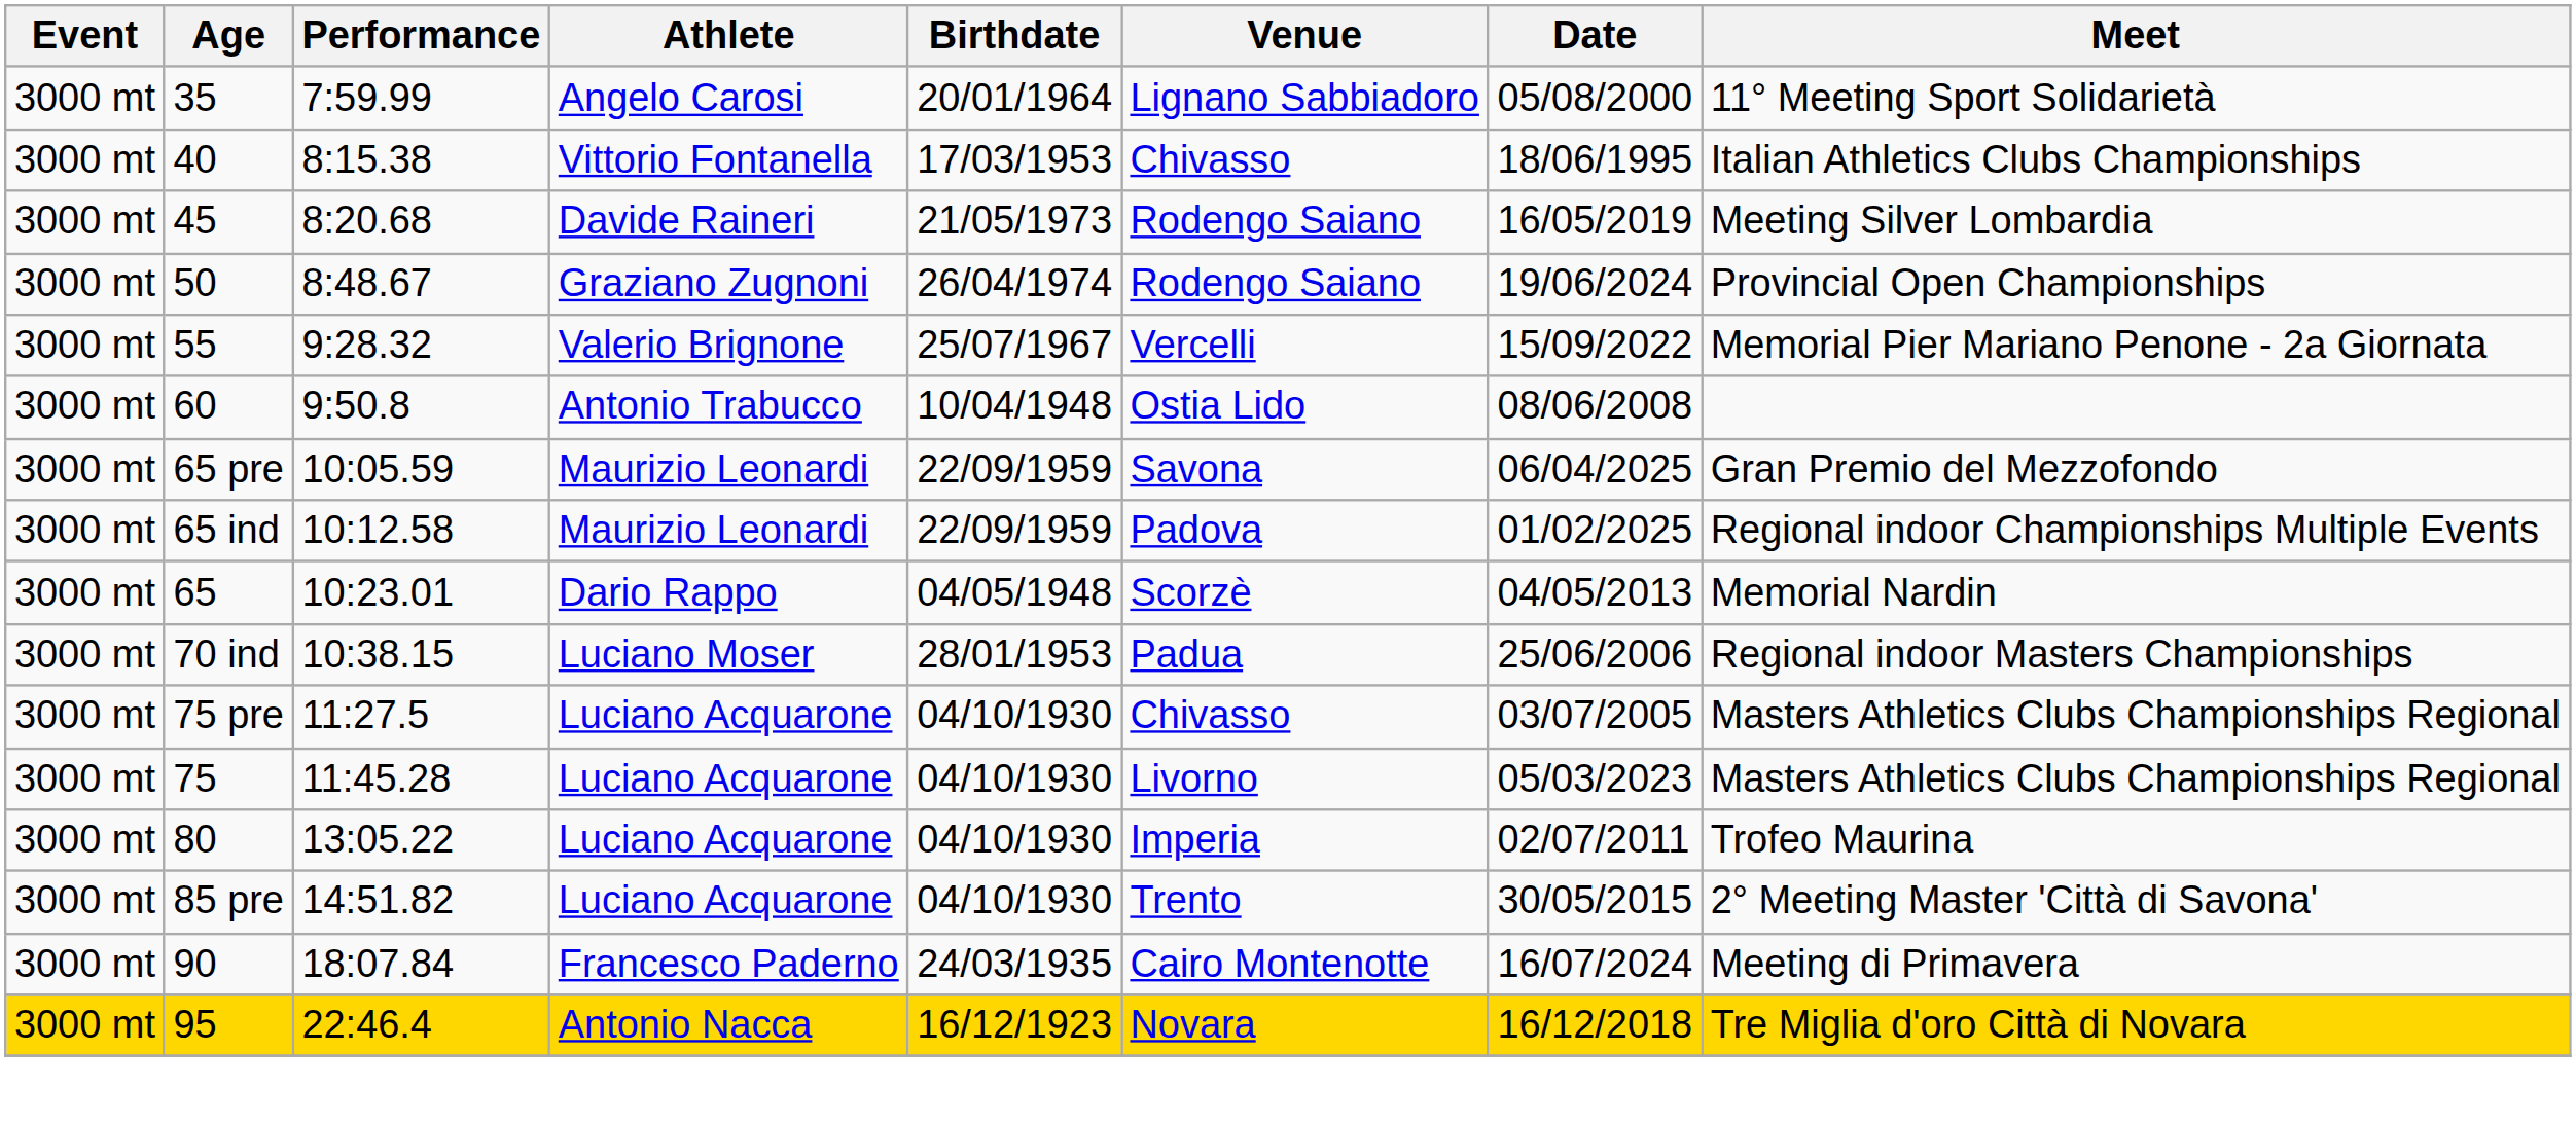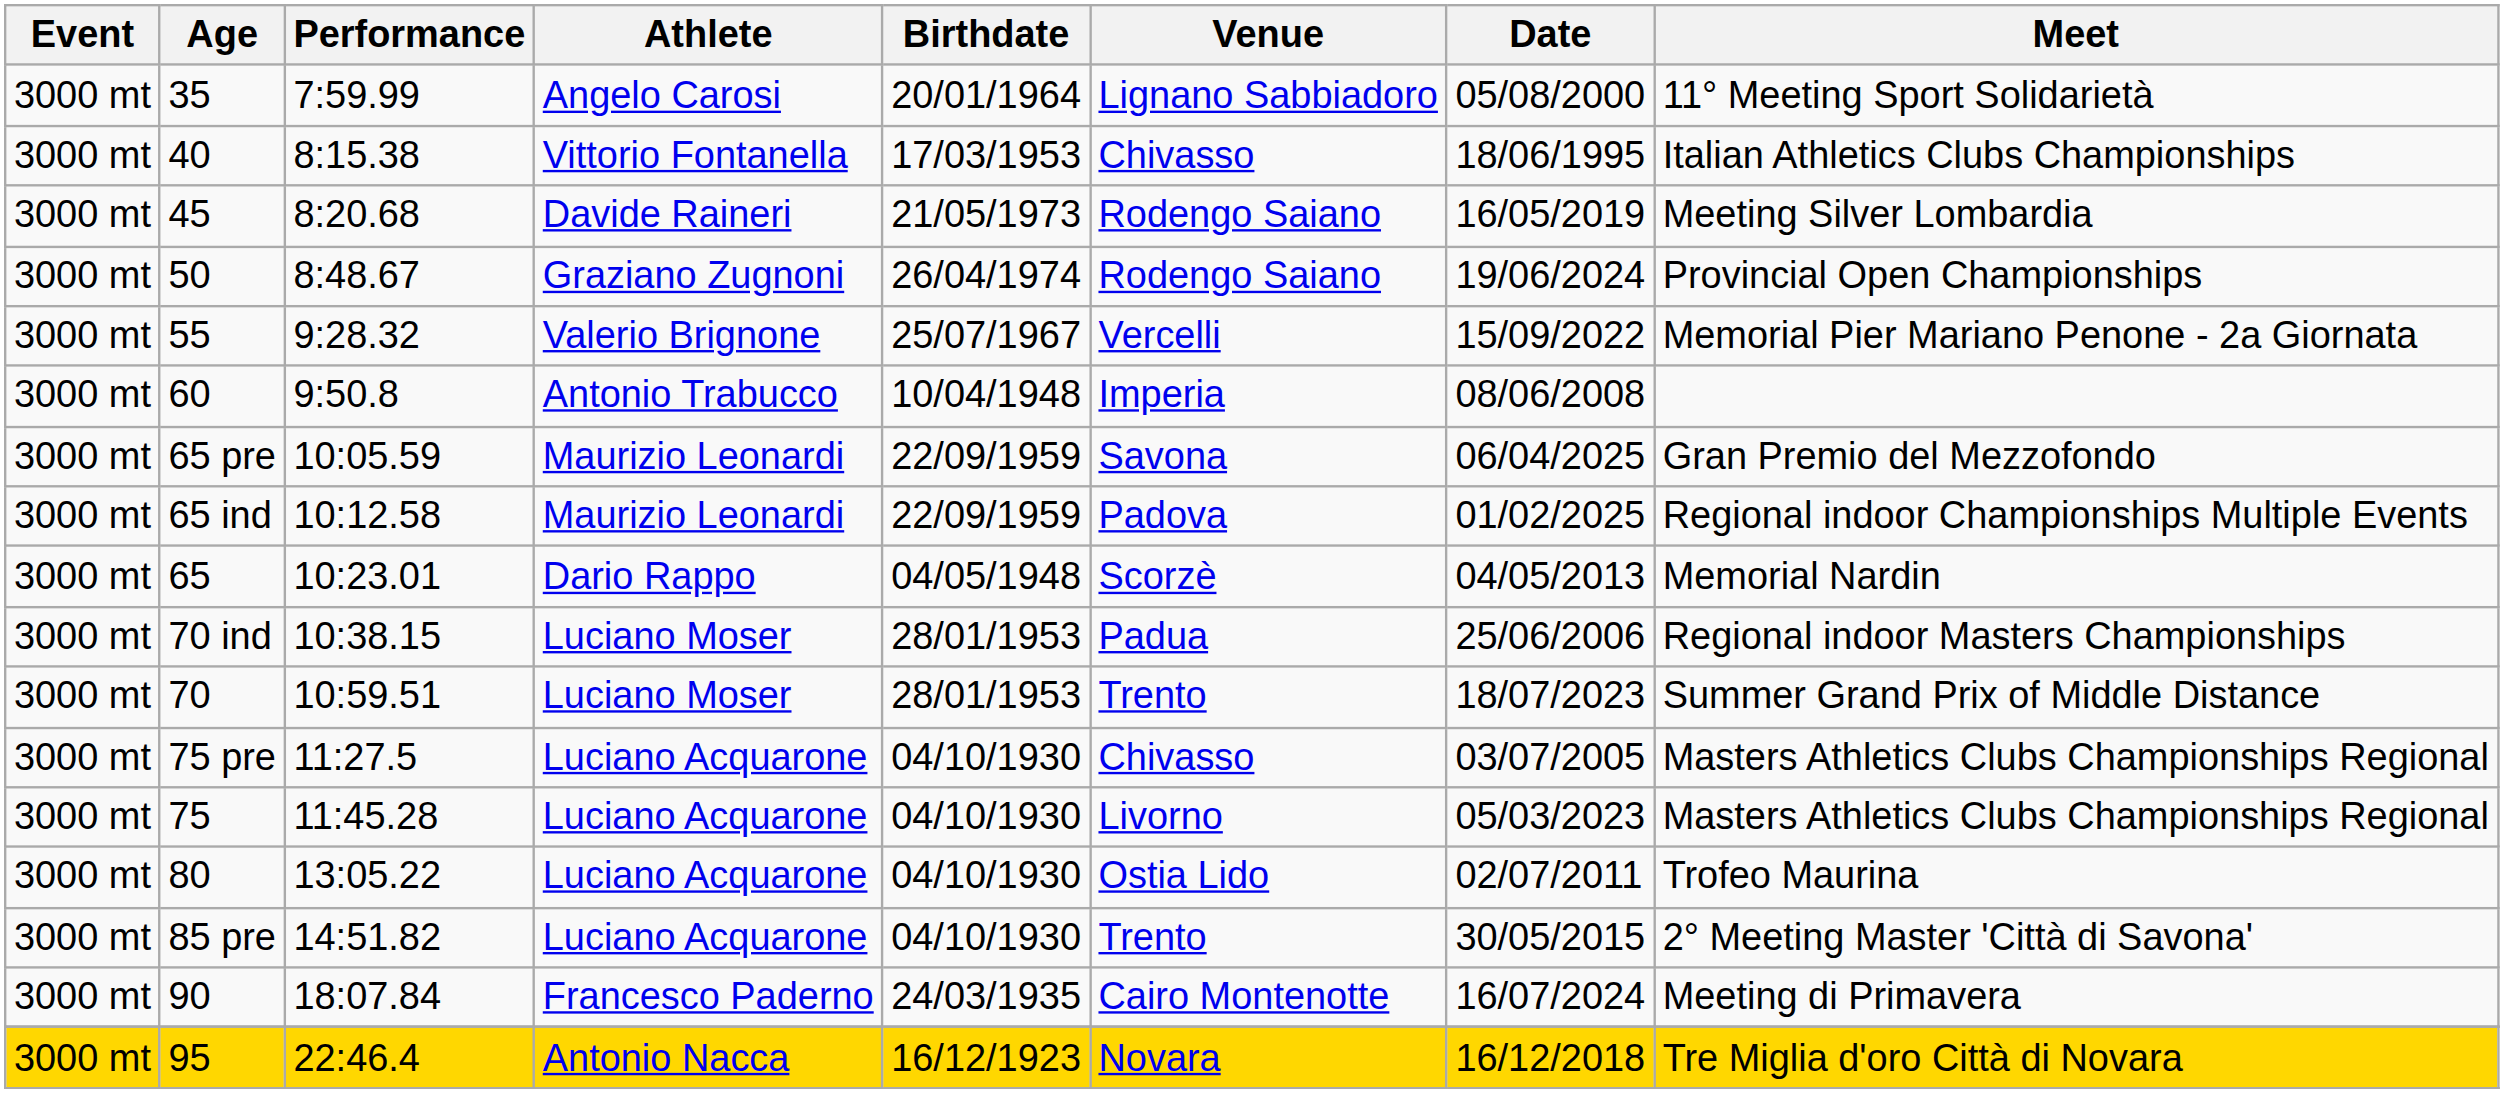 <table class="wikitable" width= style="font-size:90%; text-align:center">
 <tr>
 <th>Event</th>
 <th>Age</th>
 <th>Performance</th>
 <th>Athlete</th>
 <th>Birthdate</th>
 <th>Venue</th>
 <th>Date</th>
 <th>Meet</th>
 </tr>
 <tr>
 <td>3000 mt</td>
 <td>35</td>
 <td>7:59.99</td>
 <td align=left><a href='#'>Angelo Carosi</a></td>
 <td>20/01/1964</td>
 <td align=left><a href='#'>Lignano Sabbiadoro</a></td>
 <td>05/08/2000</td>
 <td>11° Meeting Sport Solidarietà</td>
 </tr>
 <tr>
 <td>3000 mt</td>
 <td>40</td>
 <td>8:15.38</td>
 <td align=left><a href='#'>Vittorio Fontanella</a></td>
 <td>17/03/1953</td>
 <td align=left><a href='#'>Chivasso</a></td>
 <td>18/06/1995</td>
 <td>Italian Athletics Clubs Championships</td>
 </tr>
 <tr>
 <td>3000 mt</td>
 <td>45</td>
 <td>8:20.68</td>
 <td align=left><a href='#'>Davide Raineri</a></td>
 <td>21/05/1973</td>
 <td align=left><a href='#'>Rodengo Saiano</a></td>
 <td>16/05/2019</td>
 <td>Meeting Silver Lombardia</td>
 </tr>
 <tr>
 <td>3000 mt</td>
 <td>50</td>
 <td>8:48.67</td>
 <td align=left><a href='#'>Graziano Zugnoni</a></td>
 <td>26/04/1974</td>
 <td align=left><a href='#'>Rodengo Saiano</a></td>
 <td>19/06/2024</td>
 <td>Provincial Open Championships</td>
 </tr>
 <tr>
 <td>3000 mt</td>
 <td>55</td>
 <td>9:28.32</td>
 <td align=left><a href='#'>Valerio Brignone</a></td>
 <td>25/07/1967</td>
 <td align=left><a href='#'>Vercelli</a></td>
 <td>15/09/2022</td>
 <td>Memorial Pier Mariano Penone - 2a Giornata</td>
 </tr>
 <tr>
 <td>3000 mt</td>
 <td>60</td>
 <td>9:50.8</td>
 <td align=left><a href='#'>Antonio Trabucco</a></td>
 <td>10/04/1948</td>
-<td align=left><a href='#'>Ostia Lido</a></td>
+<td align=left><a href='#'>Imperia</a></td>
 <td>08/06/2008</td>
 <td></td>
 </tr>
 <tr>
 <td>3000 mt</td>
 <td>65 pre</td>
 <td>10:05.59</td>
 <td align=left><a href='#'>Maurizio Leonardi</a></td>
 <td>22/09/1959</td>
 <td align=left><a href='#'>Savona</a></td>
 <td>06/04/2025</td>
 <td>Gran Premio del Mezzofondo</td>
 </tr>
 <tr>
 <td>3000 mt</td>
 <td>65 ind</td>
 <td>10:12.58</td>
 <td align=left><a href='#'>Maurizio Leonardi</a></td>
 <td>22/09/1959</td>
 <td align=left><a href='#'>Padova</a></td>
 <td>01/02/2025</td>
 <td>Regional indoor Championships Multiple Events</td>
 </tr>
 <tr>
 <td>3000 mt</td>
 <td>65</td>
 <td>10:23.01</td>
 <td align=left><a href='#'>Dario Rappo</a></td>
 <td>04/05/1948</td>
 <td align=left><a href='#'>Scorzè</a></td>
 <td>04/05/2013</td>
 <td>Memorial Nardin</td>
 </tr>
 <tr>
 <td>3000 mt</td>
 <td>70 ind</td>
 <td>10:38.15</td>
 <td align=left><a href='#'>Luciano Moser</a></td>
 <td>28/01/1953</td>
 <td align=left><a href='#'>Padua</a></td>
 <td>25/06/2006</td>
 <td>Regional indoor Masters Championships</td>
 </tr>
 <tr>
 <td>3000 mt</td>
+<td>70</td>
+<td>10:59.51</td>
+<td align=left><a href='#'>Luciano Moser</a></td>
+<td>28/01/1953</td>
+<td align=left><a href='#'>Trento</a></td>
+<td>18/07/2023</td>
+<td>Summer Grand Prix of Middle Distance</td>
+</tr>
+<tr>
+<td>3000 mt</td>
 <td>75 pre</td>
 <td>11:27.5</td>
 <td align=left><a href='#'>Luciano Acquarone</a></td>
 <td>04/10/1930</td>
 <td align=left><a href='#'>Chivasso</a></td>
 <td>03/07/2005</td>
 <td>Masters Athletics Clubs Championships Regional</td>
 </tr>
 <tr>
 <td>3000 mt</td>
 <td>75</td>
 <td>11:45.28</td>
 <td align=left><a href='#'>Luciano Acquarone</a></td>
 <td>04/10/1930</td>
 <td align=left><a href='#'>Livorno</a></td>
 <td>05/03/2023</td>
 <td>Masters Athletics Clubs Championships Regional</td>
 </tr>
 <tr>
 <td>3000 mt</td>
 <td>80</td>
 <td>13:05.22</td>
 <td align=left><a href='#'>Luciano Acquarone</a></td>
 <td>04/10/1930</td>
-<td align=left><a href='#'>Imperia</a></td>
+<td align=left><a href='#'>Ostia Lido</a></td>
 <td>02/07/2011</td>
 <td>Trofeo Maurina</td>
 </tr>
 <tr>
 <td>3000 mt</td>
 <td>85 pre</td>
 <td>14:51.82</td>
 <td align=left><a href='#'>Luciano Acquarone</a></td>
 <td>04/10/1930</td>
 <td align=left><a href='#'>Trento</a></td>
 <td>30/05/2015</td>
 <td>2° Meeting Master 'Città di Savona'</td>
 </tr>
 <tr>
 <td>3000 mt</td>
 <td>90</td>
 <td>18:07.84</td>
 <td align=left><a href='#'>Francesco Paderno</a></td>
 <td>24/03/1935</td>
 <td align=left><a href='#'>Cairo Montenotte</a></td>
 <td>16/07/2024</td>
 <td>Meeting di Primavera</td>
 </tr>
 <tr>
 </tr>
 <tr bgcolor=gold>
 <td>3000 mt</td>
 <td>95</td>
 <td>22:46.4</td>
 <td align=left><a href='#'>Antonio Nacca</a></td>
 <td>16/12/1923</td>
 <td align=left><a href='#'>Novara</a></td>
 <td>16/12/2018</td>
 <td>Tre Miglia d'oro Città di Novara</td>
 </tr>
 <tr>
 </tr>
 </table>
